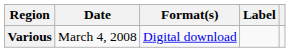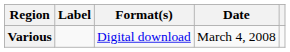 <table class="wikitable plainrowheaders">
 <tr>
 <th scope="col">Region</th>
+<th scope="col">Label</th>
+<th scope="col">Format(s)</th>
 <th scope="col">Date</th>
-<th scope="col">Format(s)</th>
-<th scope="col">Label</th>
 <th scope="col"></th>
 </tr>
 <tr>
 <th scope="row">Various</th>
+<td></td>
+<td><a href='#'>Digital download</a></td>
 <td>March 4, 2008</td>
-<td><a href='#'>Digital download</a></td>
-<td></td>
 <td align="center"></td>
 </tr>
 </table>
